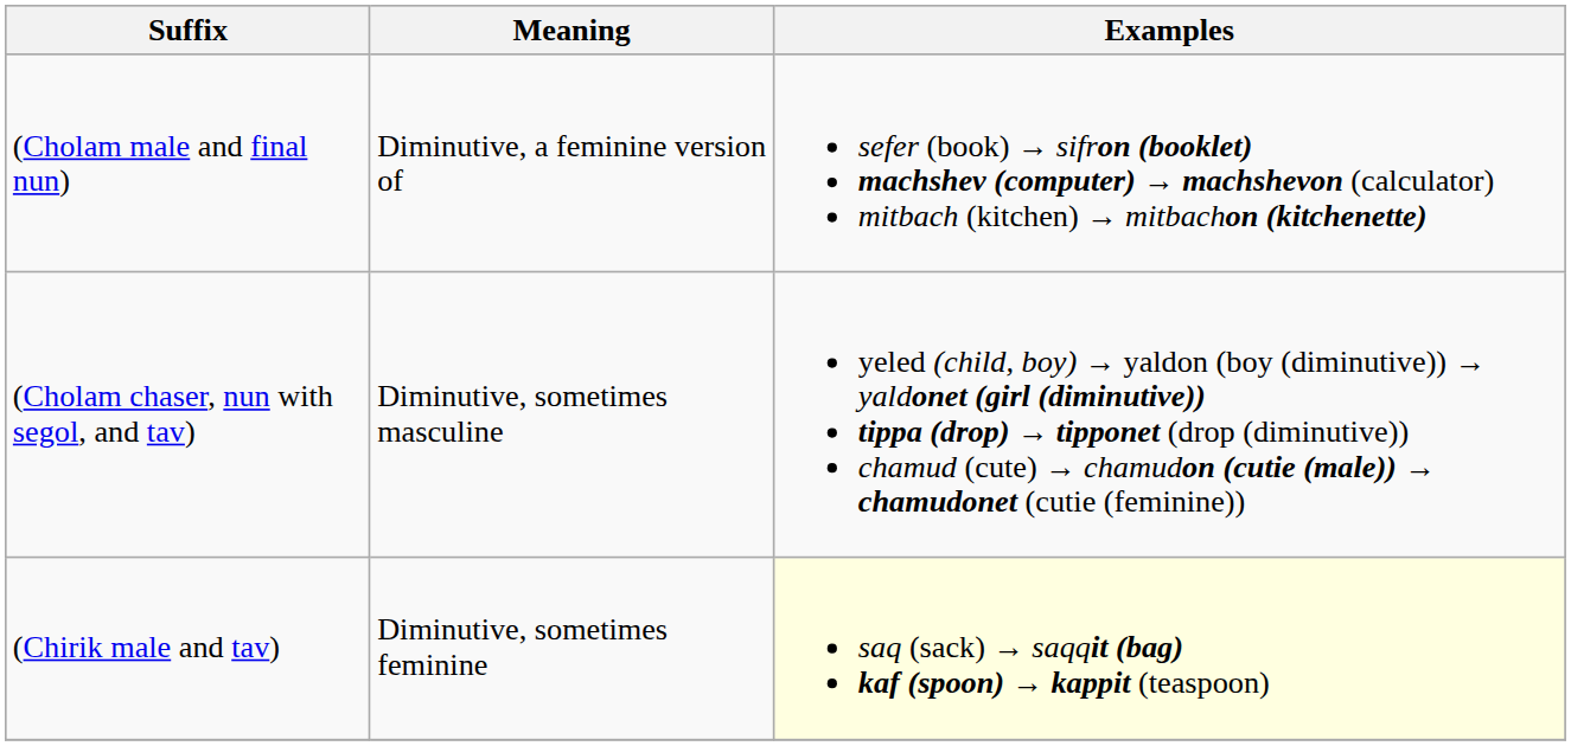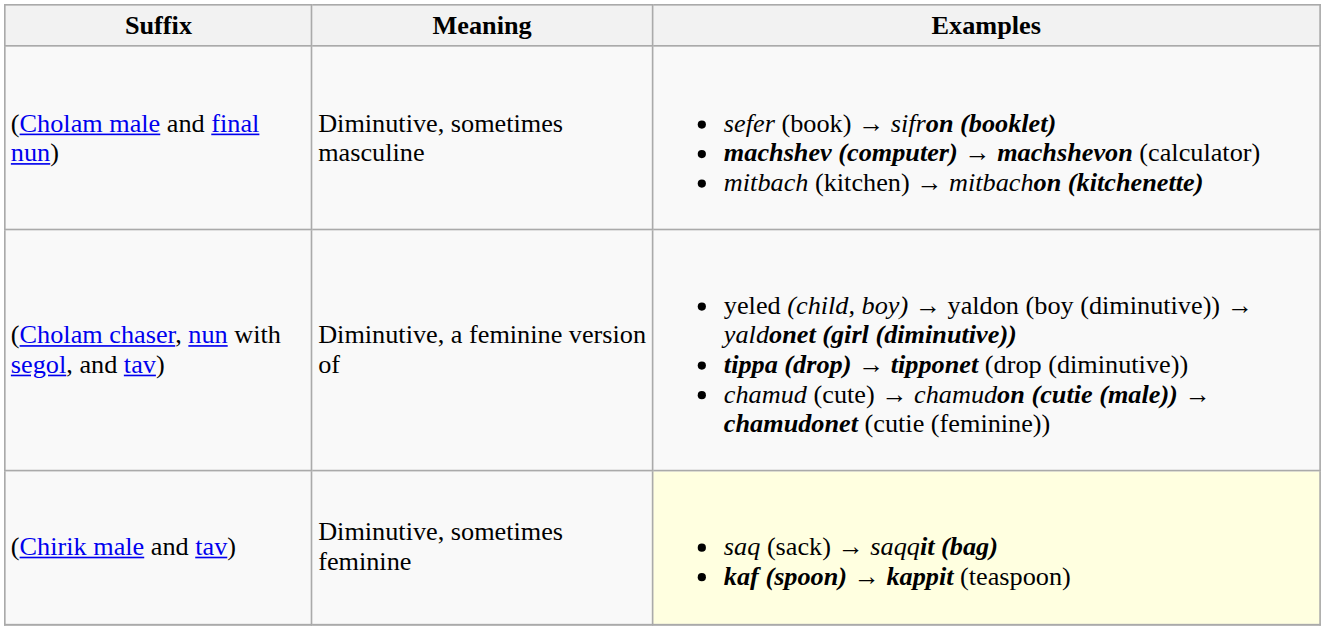 <table class="wikitable">
 <tr>
 <th width="180">Suffix</th>
 <th width="200">Meaning</th>
 <th width="400">Examples</th>
 </tr>
 <tr>
 <td> (<a href='#'>Cholam male</a> and <a href='#'>final nun</a>)</td>
-<td>Diminutive, a feminine version of </td>
+<td>Diminutive, sometimes masculine</td>
 <td><br><ul><li> <em>sefer</em> (book) →   <em>sifr<strong>on<strong><em> (booklet)</li><li> </em>machshev<em> (computer) →  </em>machshev</strong>on</em></strong> (calculator)</li><li> <em>mitbach</em> (kitchen) →  <em>mitbach<strong>on<strong><em> (kitchenette)</li></ul></td>
 </tr>
 <tr>
 <td> (<a href='#'>Cholam chaser</a>, <a href='#'>nun</a> with <a href='#'>segol</a>, and <a href='#'>tav</a>)</td>
-<td>Diminutive, sometimes masculine</td>
+<td>Diminutive, a feminine version of </td>
 <td><br><ul><li> </em>yeled<em> (child, boy) →  </em>yald</strong>on</em></strong> (boy (diminutive)) →  <em>yald<strong>onet<strong><em> (girl (diminutive))</li><li> </em>tippa<em> (drop) →  </em>tipp</strong>onet</em></strong> (drop (diminutive))</li><li> <em>chamud</em> (cute) →  <em>chamud<strong>on<strong><em> (cutie (male)) →  </em>chamud</strong>onet</em></strong> (cutie (feminine))</li></ul></td>
 </tr>
 <tr>
 <td>  (<a href='#'>Chirik male</a> and <a href='#'>tav</a>)</td>
 <td>Diminutive, sometimes feminine</td>
 <td style="background: lightyellow;"><br><ul><li> <em>saq</em> (sack) →   <em>saqq<strong>it<strong><em> (bag)</li><li> </em>kaf<em> (spoon) →  </em>kapp</strong>it</em></strong> (teaspoon)</li></ul></td>
 </tr>
 <tr>
 </tr>
 </table>
